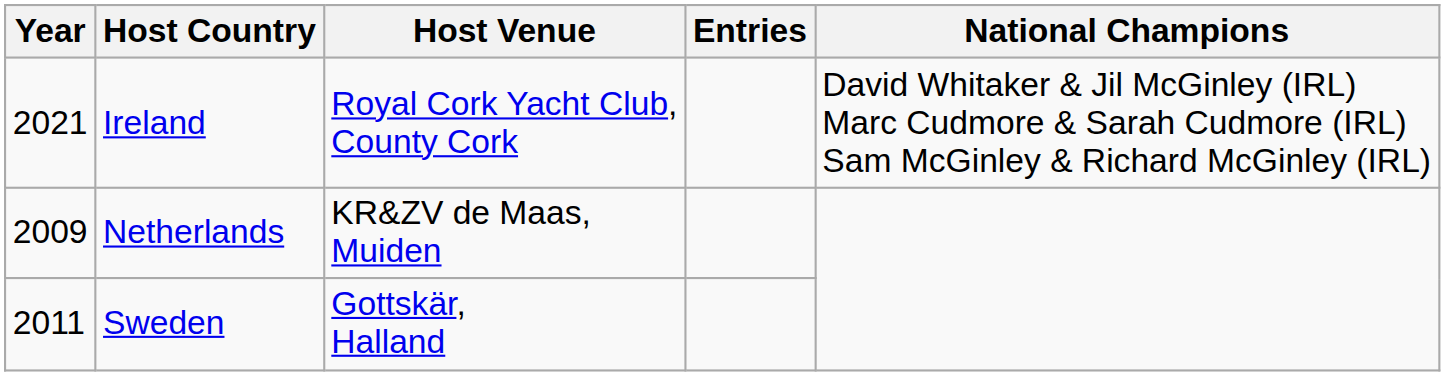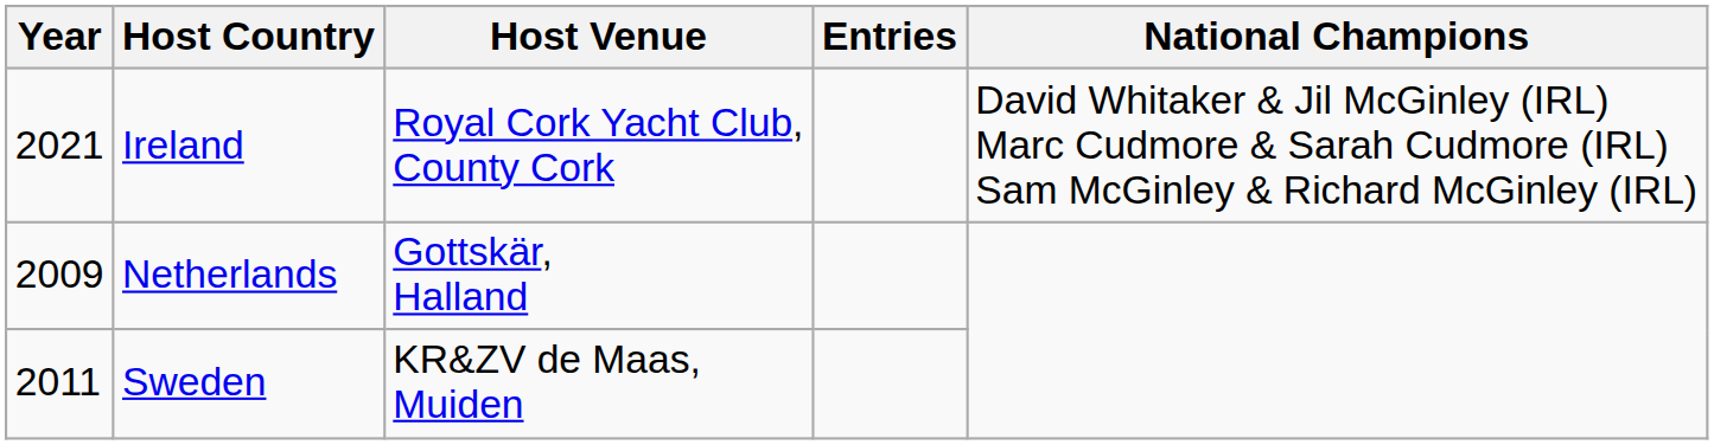 <table class="wikitable">
 <tr>
 <th>Year</th>
 <th>Host Country</th>
 <th>Host Venue</th>
 <th>Entries</th>
 <th>National Champions</th>
 </tr>
 <tr>
 <td>2021</td>
 <td><a href='#'>Ireland</a></td>
 <td><a href='#'>Royal Cork Yacht Club</a>, <br><a href='#'>County Cork</a></td>
 <td></td>
 <td> David Whitaker & Jil McGinley (IRL) <br>  Marc Cudmore & Sarah Cudmore (IRL) <br>  Sam McGinley & Richard McGinley (IRL)</td>
 </tr>
 <tr>
 <td>2009</td>
 <td><a href='#'>Netherlands</a></td>
-<td>KR&ZV de Maas, <br><a href='#'>Muiden</a></td>
+<td><a href='#'>Gottskär</a>, <br><a href='#'>Halland</a></td>
 <td></td>
 </tr>
 <tr>
 <td>2011</td>
 <td><a href='#'>Sweden</a></td>
-<td><a href='#'>Gottskär</a>, <br><a href='#'>Halland</a></td>
+<td>KR&ZV de Maas, <br><a href='#'>Muiden</a></td>
 <td></td>
 </tr>
 </table>
